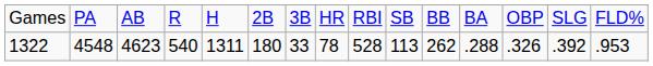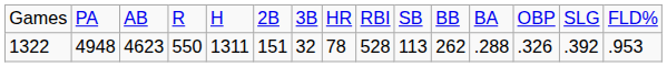 <table class="wikitable">
 <tr>
 <td>Games</td>
 <td><a href='#'>PA</a></td>
 <td><a href='#'>AB</a></td>
 <td><a href='#'>R</a></td>
 <td><a href='#'>H</a></td>
 <td><a href='#'>2B</a></td>
 <td><a href='#'>3B</a></td>
 <td><a href='#'>HR</a></td>
 <td><a href='#'>RBI</a></td>
 <td><a href='#'>SB</a></td>
 <td><a href='#'>BB</a></td>
 <td><a href='#'>BA</a></td>
 <td><a href='#'>OBP</a></td>
 <td><a href='#'>SLG</a></td>
 <td><a href='#'>FLD%</a></td>
 </tr>
 <tr>
 <td>1322</td>
-<td>4548</td>
+<td>4948</td>
 <td>4623</td>
-<td>540</td>
+<td>550</td>
 <td>1311</td>
-<td>180</td>
-<td>33</td>
+<td>151</td>
+<td>32</td>
 <td>78</td>
 <td>528</td>
 <td>113</td>
 <td>262</td>
 <td>.288</td>
 <td>.326</td>
 <td>.392</td>
 <td>.953</td>
 </tr>
 </table>
